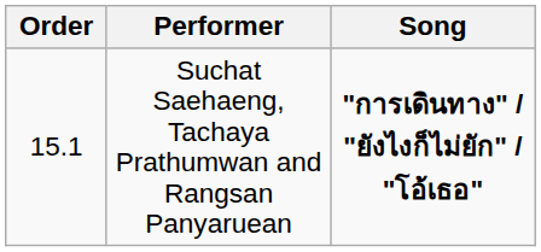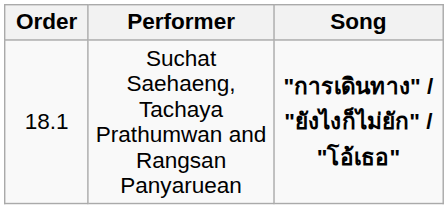 <table class="wikitable" style="text-align:center; width:50%;">
 <tr>
 <th scope="col" style="width:05%;">Order</th>
 <th scope="col" style="width:20%;">Performer</th>
 <th scope="col" style="width:25%;">Song</th>
 </tr>
 <tr>
-<td>15.1</td>
+<td>18.1</td>
 <td>Suchat Saehaeng, Tachaya Prathumwan and Rangsan Panyaruean</td>
 <td><strong>"การเดินทาง" / "ยังไงก็ไม่ยัก" / "โอ้เธอ"</strong></td>
 </tr>
 </table>
